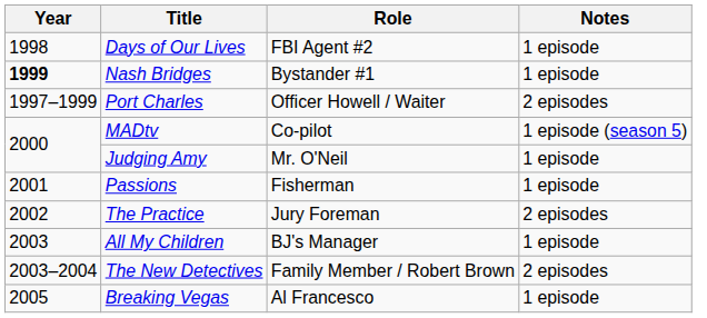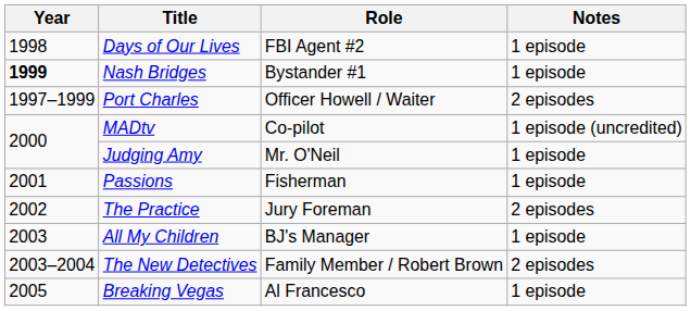 <table class="wikitable sortable">
 <tr>
 <th>Year</th>
 <th>Title</th>
 <th>Role</th>
 <th class="unsortable">Notes</th>
 </tr>
 <tr>
 <td>1998</td>
 <td><em><a href='#'>Days of Our Lives</a></em></td>
 <td>FBI Agent #2</td>
 <td>1 episode</td>
 </tr>
 <tr>
 <td><strong>1999</strong></td>
 <td><em><a href='#'>Nash Bridges</a></em></td>
 <td>Bystander #1</td>
 <td>1 episode</td>
 </tr>
 <tr>
 <td>1997–1999</td>
 <td><em><a href='#'>Port Charles</a></em></td>
 <td>Officer Howell / Waiter</td>
 <td>2 episodes</td>
 </tr>
 <tr>
 <td rowspan="2">2000</td>
 <td><em><a href='#'>MADtv</a></em></td>
 <td>Co-pilot</td>
-<td>1 episode (<a href='#'>season 5</a>)</td>
+<td>1 episode (uncredited)</td>
 </tr>
 <tr>
 <td><em><a href='#'>Judging Amy</a></em></td>
 <td>Mr. O'Neil</td>
 <td>1 episode</td>
 </tr>
 <tr>
 <td>2001</td>
 <td><em><a href='#'>Passions</a></em></td>
 <td>Fisherman</td>
 <td>1 episode</td>
 </tr>
 <tr>
 <td>2002</td>
 <td><em><a href='#'>The Practice</a></em></td>
 <td>Jury Foreman</td>
 <td>2 episodes</td>
 </tr>
 <tr>
 <td>2003</td>
 <td><em><a href='#'>All My Children</a></em></td>
 <td>BJ's Manager</td>
 <td>1 episode</td>
 </tr>
 <tr>
 <td>2003–2004</td>
 <td><em><a href='#'>The New Detectives</a></em></td>
 <td>Family Member / Robert Brown</td>
 <td>2 episodes</td>
 </tr>
 <tr>
 <td>2005</td>
 <td><em><a href='#'>Breaking Vegas</a></em></td>
 <td>Al Francesco</td>
 <td>1 episode</td>
 </tr>
 </table>
